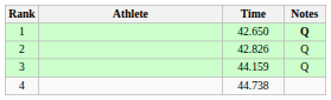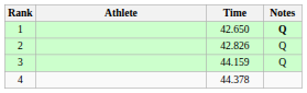 <table class=wikitable style="text-align:center">
 <tr>
 <th width=40>Rank</th>
 <th width=250>Athlete</th>
 <th width=80>Time</th>
 <th width=50>Notes</th>
 </tr>
 <tr bgcolor="ccffcc">
 <td>1</td>
 <td align=left></td>
 <td>42.650</td>
 <td><strong>Q</strong></td>
 </tr>
 <tr bgcolor="ccffcc">
 <td>2</td>
 <td align=left></td>
 <td>42.826</td>
 <td>Q</td>
 </tr>
 <tr bgcolor="ccffcc">
 <td>3</td>
 <td align=left></td>
 <td>44.159</td>
 <td>Q</td>
 </tr>
 <tr>
 <td>4</td>
 <td align=left></td>
-<td>44.738</td>
+<td>44.378</td>
 <td></td>
 </tr>
 </table>
